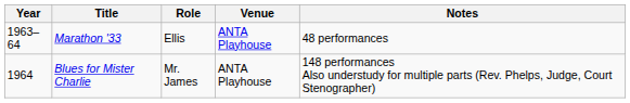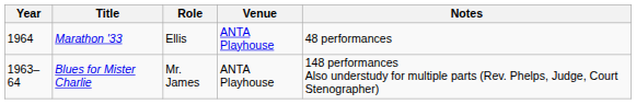 <table class="wikitable">
 <tr>
 <th>Year</th>
 <th>Title</th>
 <th>Role</th>
 <th>Venue</th>
 <th>Notes</th>
 </tr>
 <tr>
-<td>1963–64</td>
+<td>1964</td>
 <td><em><a href='#'>Marathon '33</a></em></td>
 <td>Ellis</td>
 <td><a href='#'>ANTA Playhouse</a></td>
 <td>48 performances</td>
 </tr>
 <tr>
-<td>1964</td>
+<td>1963–64</td>
 <td><em><a href='#'>Blues for Mister Charlie</a></em></td>
 <td>Mr. James</td>
 <td>ANTA Playhouse</td>
 <td>148 performances<br>Also understudy for multiple parts (Rev. Phelps, Judge, Court Stenographer)</td>
 </tr>
 </table>
